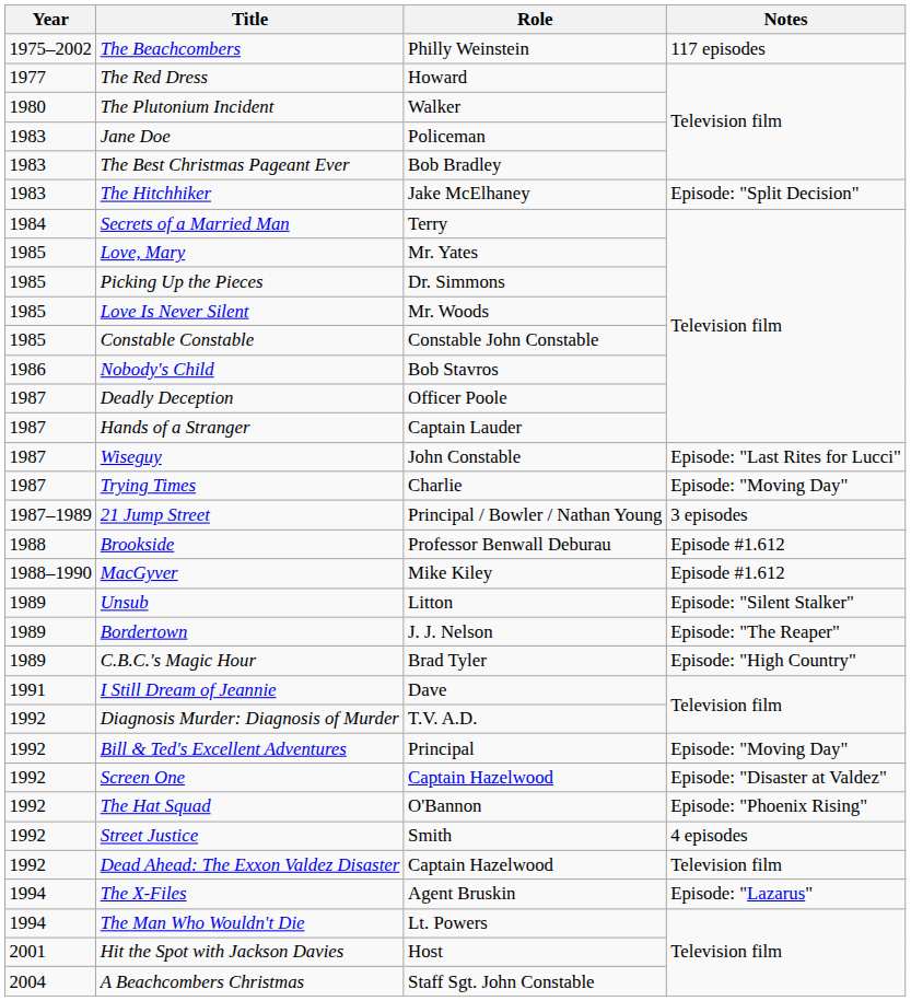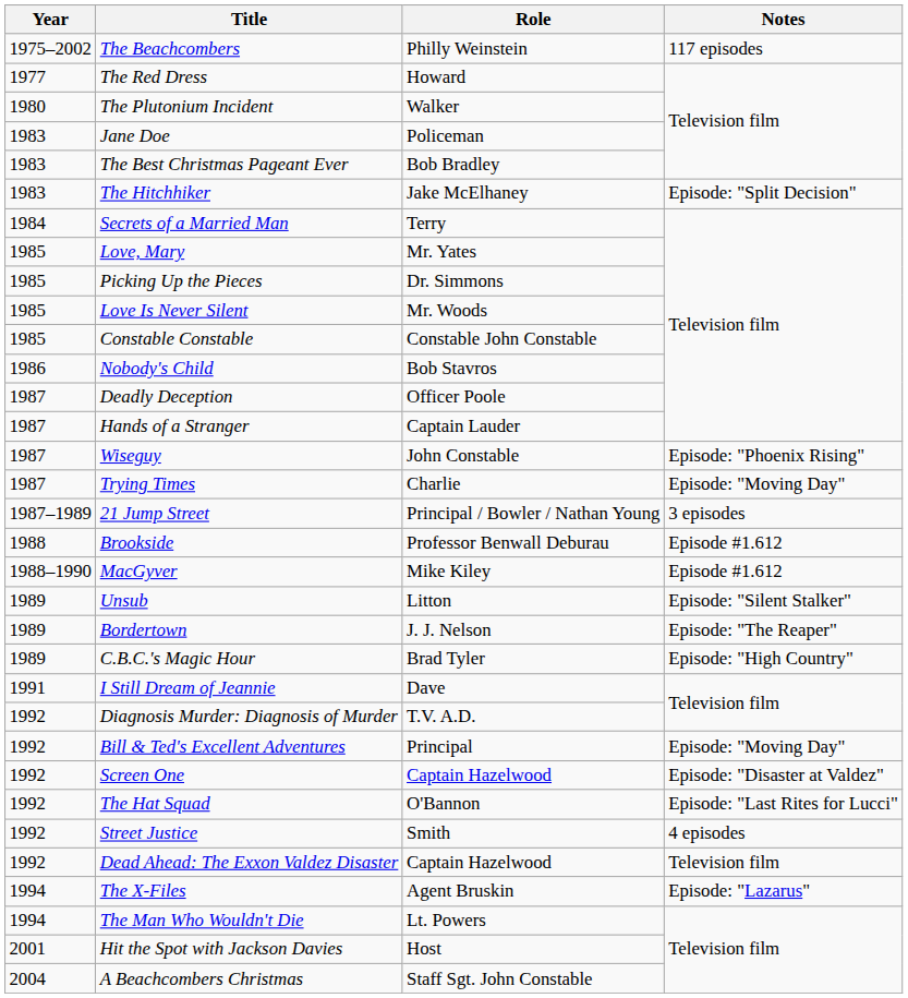 <table class="wikitable sortable">
 <tr>
 <th>Year</th>
 <th>Title</th>
 <th>Role</th>
 <th>Notes</th>
 </tr>
 <tr>
 <td>1975–2002</td>
 <td><em><a href='#'>The Beachcombers</a></em></td>
 <td>Philly Weinstein</td>
 <td>117 episodes</td>
 </tr>
 <tr>
 <td>1977</td>
 <td><em>The Red Dress</em></td>
 <td>Howard</td>
 <td rowspan="4">Television film</td>
 </tr>
 <tr>
 <td>1980</td>
 <td><em>The Plutonium Incident</em></td>
 <td>Walker</td>
 </tr>
 <tr>
 <td>1983</td>
 <td><em>Jane Doe</em></td>
 <td>Policeman</td>
 </tr>
 <tr>
 <td>1983</td>
 <td><em>The Best Christmas Pageant Ever</em></td>
 <td>Bob Bradley</td>
 </tr>
 <tr>
 <td>1983</td>
 <td><a href='#'><em>The Hitchhiker</em></a></td>
 <td>Jake McElhaney</td>
 <td>Episode: "Split Decision"</td>
 </tr>
 <tr>
 <td>1984</td>
 <td><em><a href='#'>Secrets of a Married Man</a></em></td>
 <td>Terry</td>
 <td rowspan="8">Television film</td>
 </tr>
 <tr>
 <td>1985</td>
 <td><em><a href='#'>Love, Mary</a></em></td>
 <td>Mr. Yates</td>
 </tr>
 <tr>
 <td>1985</td>
 <td><em>Picking Up the Pieces</em></td>
 <td>Dr. Simmons</td>
 </tr>
 <tr>
 <td>1985</td>
 <td><em><a href='#'>Love Is Never Silent</a></em></td>
 <td>Mr. Woods</td>
 </tr>
 <tr>
 <td>1985</td>
 <td><em>Constable Constable</em></td>
 <td>Constable John Constable</td>
 </tr>
 <tr>
 <td>1986</td>
 <td><a href='#'><em>Nobody's Child</em></a></td>
 <td>Bob Stavros</td>
 </tr>
 <tr>
 <td>1987</td>
 <td><em>Deadly Deception</em></td>
 <td>Officer Poole</td>
 </tr>
 <tr>
 <td>1987</td>
 <td><em>Hands of a Stranger</em></td>
 <td>Captain Lauder</td>
 </tr>
 <tr>
 <td>1987</td>
 <td><em><a href='#'>Wiseguy</a></em></td>
 <td>John Constable</td>
-<td>Episode: "Last Rites for Lucci"</td>
+<td>Episode: "Phoenix Rising"</td>
 </tr>
 <tr>
 <td>1987</td>
 <td><em><a href='#'>Trying Times</a></em></td>
 <td>Charlie</td>
 <td>Episode: "Moving Day"</td>
 </tr>
 <tr>
 <td>1987–1989</td>
 <td><em><a href='#'>21 Jump Street</a></em></td>
 <td>Principal / Bowler / Nathan Young</td>
 <td>3 episodes</td>
 </tr>
 <tr>
 <td>1988</td>
 <td><em><a href='#'>Brookside</a></em></td>
 <td>Professor Benwall Deburau</td>
 <td>Episode #1.612</td>
 </tr>
 <tr>
 <td>1988–1990</td>
 <td><em><a href='#'>MacGyver</a></em></td>
 <td>Mike Kiley</td>
 <td>Episode #1.612</td>
 </tr>
 <tr>
 <td>1989</td>
 <td><a href='#'><em>Unsub</em></a></td>
 <td>Litton</td>
 <td>Episode: "Silent Stalker"</td>
 </tr>
 <tr>
 <td>1989</td>
 <td><em><a href='#'>Bordertown</a></em></td>
 <td>J. J. Nelson</td>
 <td>Episode: "The Reaper"</td>
 </tr>
 <tr>
 <td>1989</td>
 <td><em>C.B.C.'s Magic Hour</em></td>
 <td>Brad Tyler</td>
 <td>Episode: "High Country"</td>
 </tr>
 <tr>
 <td>1991</td>
 <td><em><a href='#'>I Still Dream of Jeannie</a></em></td>
 <td>Dave</td>
 <td rowspan="2">Television film</td>
 </tr>
 <tr>
 <td>1992</td>
 <td><em>Diagnosis Murder: Diagnosis of Murder</em></td>
 <td>T.V. A.D.</td>
 </tr>
 <tr>
 <td>1992</td>
 <td><a href='#'><em>Bill & Ted's Excellent Adventures</em></a></td>
 <td>Principal</td>
 <td>Episode: "Moving Day"</td>
 </tr>
 <tr>
 <td>1992</td>
 <td><em><a href='#'>Screen One</a></em></td>
 <td><a href='#'>Captain Hazelwood</a></td>
 <td>Episode: "Disaster at Valdez"</td>
 </tr>
 <tr>
 <td>1992</td>
 <td><em><a href='#'>The Hat Squad</a></em></td>
 <td>O'Bannon</td>
-<td>Episode: "Phoenix Rising"</td>
+<td>Episode: "Last Rites for Lucci"</td>
 </tr>
 <tr>
 <td>1992</td>
 <td><em><a href='#'>Street Justice</a></em></td>
 <td>Smith</td>
 <td>4 episodes</td>
 </tr>
 <tr>
 <td>1992</td>
 <td><em><a href='#'>Dead Ahead: The Exxon Valdez Disaster</a></em></td>
 <td>Captain Hazelwood</td>
 <td>Television film</td>
 </tr>
 <tr>
 <td>1994</td>
 <td><em><a href='#'>The X-Files</a></em></td>
 <td>Agent Bruskin</td>
 <td>Episode: "<a href='#'>Lazarus</a>"</td>
 </tr>
 <tr>
 <td>1994</td>
 <td><a href='#'><em>The Man Who Wouldn't Die</em></a></td>
 <td>Lt. Powers</td>
 <td rowspan="3">Television film</td>
 </tr>
 <tr>
 <td>2001</td>
 <td><em>Hit the Spot with Jackson Davies</em></td>
 <td>Host</td>
 </tr>
 <tr>
 <td>2004</td>
 <td><em>A Beachcombers Christmas</em></td>
 <td>Staff Sgt. John Constable</td>
 </tr>
 </table>
